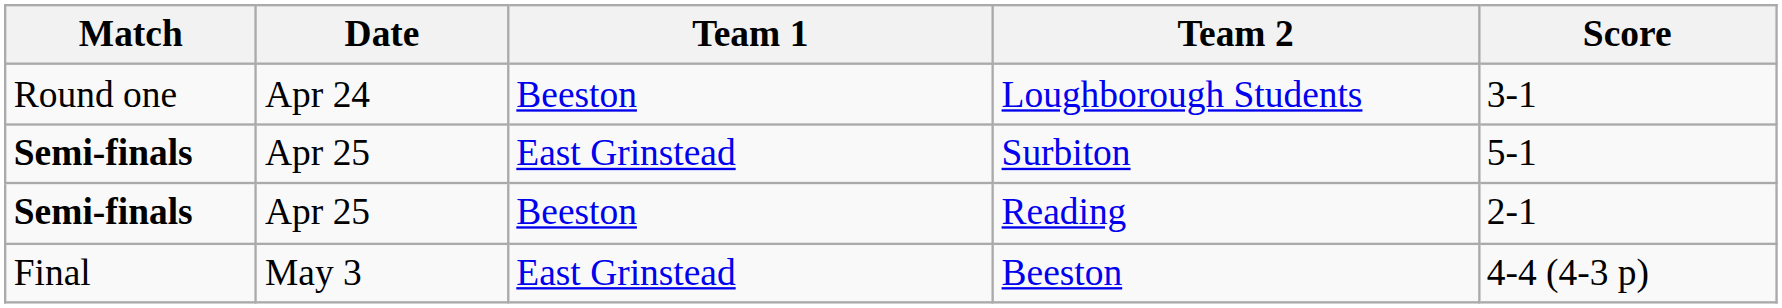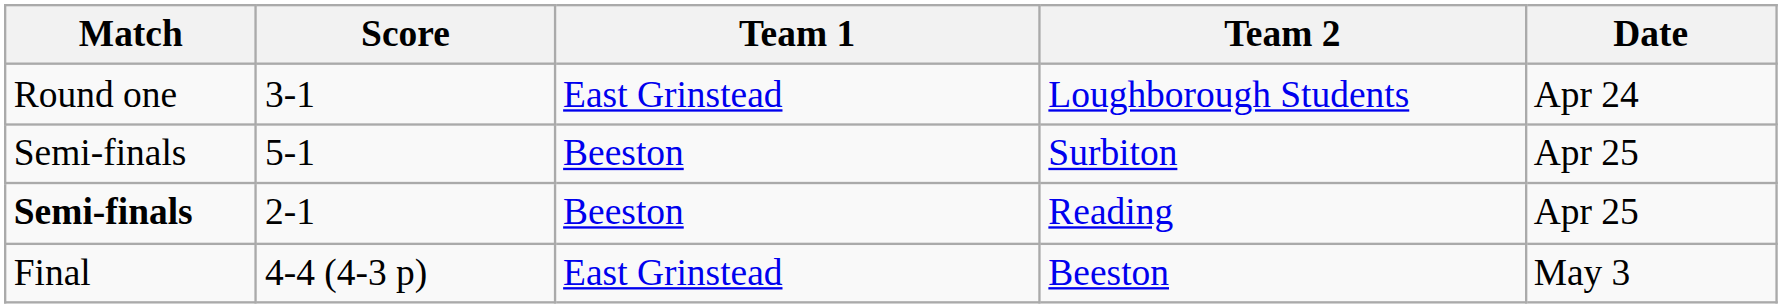 <table class="wikitable" style="font-size: 100%">
 <tr>
 <th width=100>Match</th>
-<th width=100>Date</th>
+<th width=120>Score</th>
 <th width=200>Team 1</th>
 <th width=200>Team 2</th>
-<th width=120>Score</th>
+<th width=100>Date</th>
 </tr>
 <tr>
 <td>Round one</td>
+<td>3-1</td>
+<td><a href='#'>East Grinstead</a></td>
+<td><a href='#'>Loughborough Students</a></td>
 <td>Apr 24</td>
+</tr>
+<tr>
+<td>Semi-finals</td>
+<td>5-1</td>
 <td><a href='#'>Beeston</a></td>
-<td><a href='#'>Loughborough Students</a></td>
-<td>3-1</td>
+<td><a href='#'>Surbiton</a></td>
+<td>Apr 25</td>
 </tr>
 <tr>
 <td><strong>Semi-finals</strong></td>
-<td>Apr 25</td>
-<td><a href='#'>East Grinstead</a></td>
-<td><a href='#'>Surbiton</a></td>
-<td>5-1</td>
-</tr>
-<tr>
-<td><strong>Semi-finals</strong></td>
-<td>Apr 25</td>
+<td>2-1</td>
 <td><a href='#'>Beeston</a></td>
 <td><a href='#'>Reading</a></td>
-<td>2-1</td>
+<td>Apr 25</td>
 </tr>
 <tr>
 <td>Final </td>
-<td>May 3</td>
+<td>4-4 (4-3 p)</td>
 <td><a href='#'>East Grinstead</a></td>
 <td><a href='#'>Beeston</a></td>
-<td>4-4 (4-3 p)</td>
+<td>May 3</td>
 </tr>
 </table>
